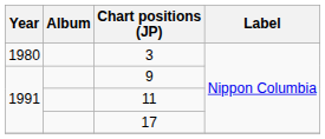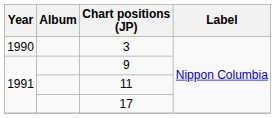 <table class="wikitable">
 <tr>
 <th>Year</th>
 <th>Album</th>
 <th>Chart positions<br>(JP)</th>
 <th>Label</th>
 </tr>
 <tr>
-<td>1980</td>
+<td>1990</td>
 <td></td>
 <td align="center">3</td>
 <td rowspan="4"><a href='#'>Nippon Columbia</a></td>
 </tr>
 <tr>
 <td rowspan="3">1991</td>
 <td></td>
 <td align="center">9</td>
 </tr>
 <tr>
 <td></td>
 <td align="center">11</td>
 </tr>
 <tr>
 <td></td>
 <td align="center">17</td>
 </tr>
 <tr>
 </tr>
 </table>
